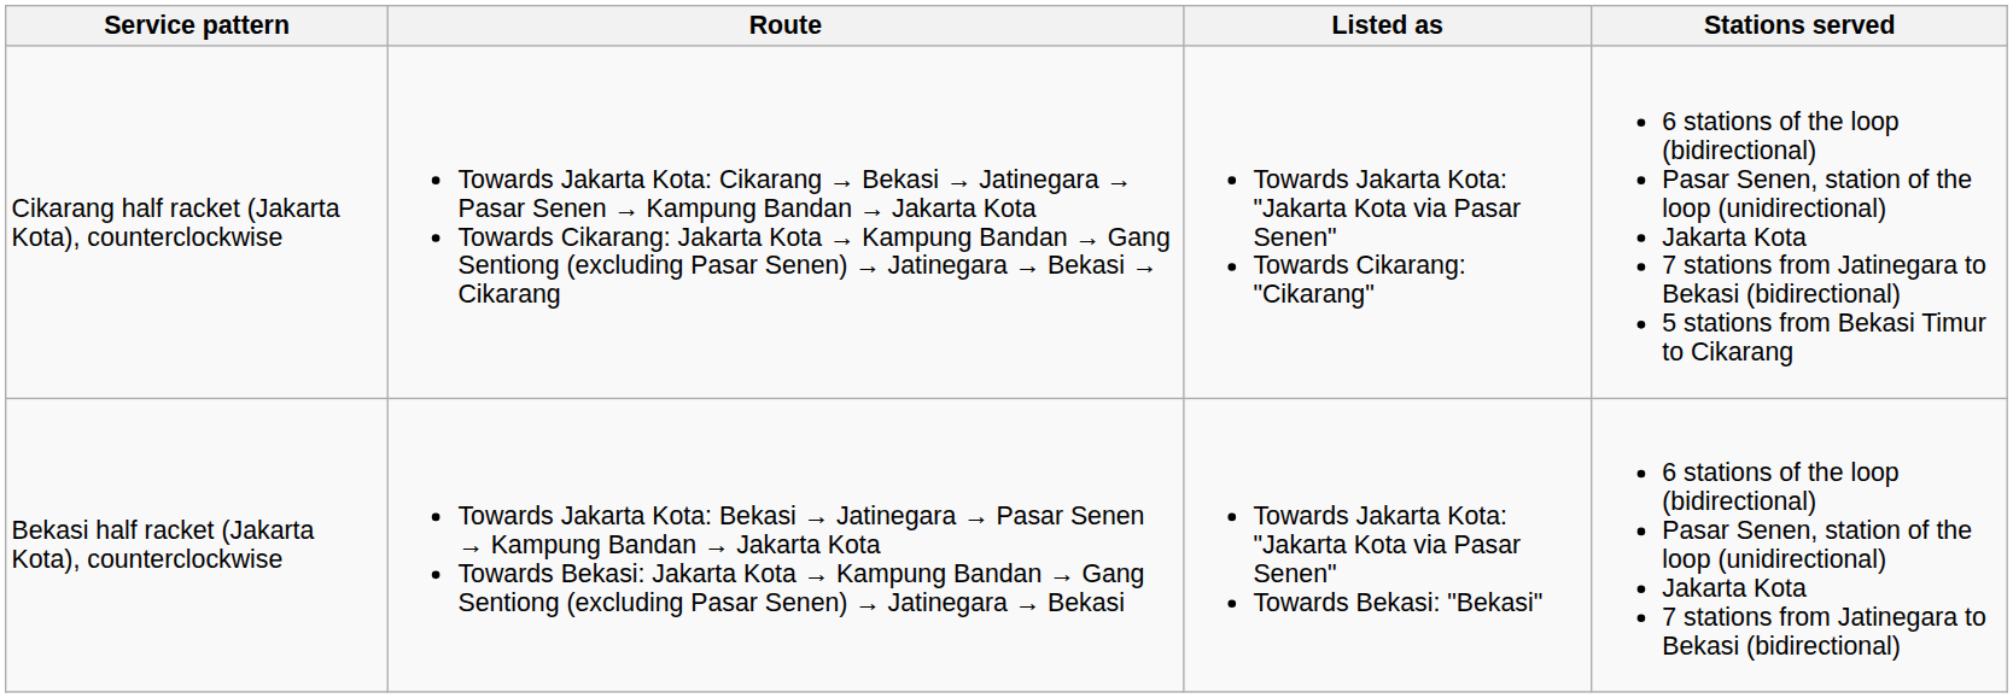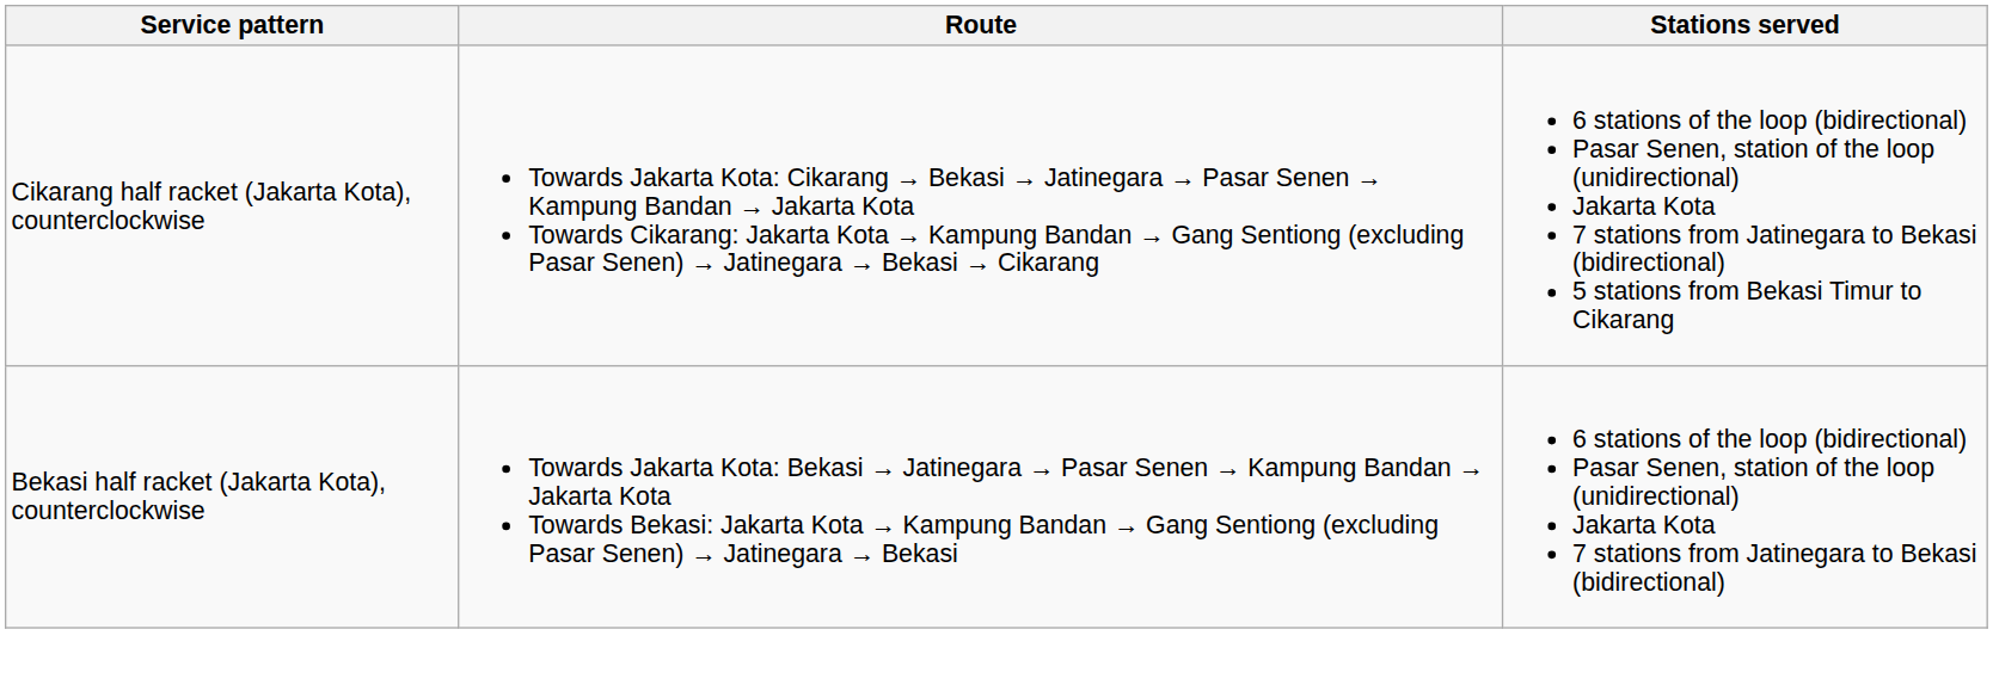 <table class="wikitable">
 <tr>
 <th>Service pattern</th>
 <th>Route</th>
-<th>Listed as</th>
 <th>Stations served</th>
 </tr>
 <tr>
 <td>Cikarang half racket (Jakarta Kota), counterclockwise</td>
 <td><br><ul><li>Towards Jakarta Kota: Cikarang → Bekasi → Jatinegara → Pasar Senen → Kampung Bandan → Jakarta Kota</li><li>Towards Cikarang: Jakarta Kota → Kampung Bandan → Gang Sentiong (excluding Pasar Senen) → Jatinegara → Bekasi → Cikarang</li></ul></td>
-<td><br><ul><li>Towards Jakarta Kota: "Jakarta Kota via Pasar Senen"</li><li>Towards Cikarang: "Cikarang"</li></ul></td>
 <td><br><ul><li>6 stations of the loop (bidirectional)</li><li>Pasar Senen, station of the loop (unidirectional)</li><li>Jakarta Kota</li><li>7 stations from Jatinegara to Bekasi (bidirectional)</li><li>5 stations from Bekasi Timur to Cikarang</li></ul></td>
 </tr>
 <tr>
 <td>Bekasi half racket (Jakarta Kota), counterclockwise</td>
 <td><br><ul><li>Towards Jakarta Kota: Bekasi → Jatinegara → Pasar Senen → Kampung Bandan → Jakarta Kota</li><li>Towards Bekasi: Jakarta Kota → Kampung Bandan → Gang Sentiong (excluding Pasar Senen) → Jatinegara → Bekasi</li></ul></td>
-<td><br><ul><li>Towards Jakarta Kota: "Jakarta Kota via Pasar Senen"</li><li>Towards Bekasi: "Bekasi"</li></ul></td>
 <td><br><ul><li>6 stations of the loop (bidirectional)</li><li>Pasar Senen, station of the loop (unidirectional)</li><li>Jakarta Kota</li><li>7 stations from Jatinegara to Bekasi (bidirectional)</li></ul></td>
 </tr>
 </table>
